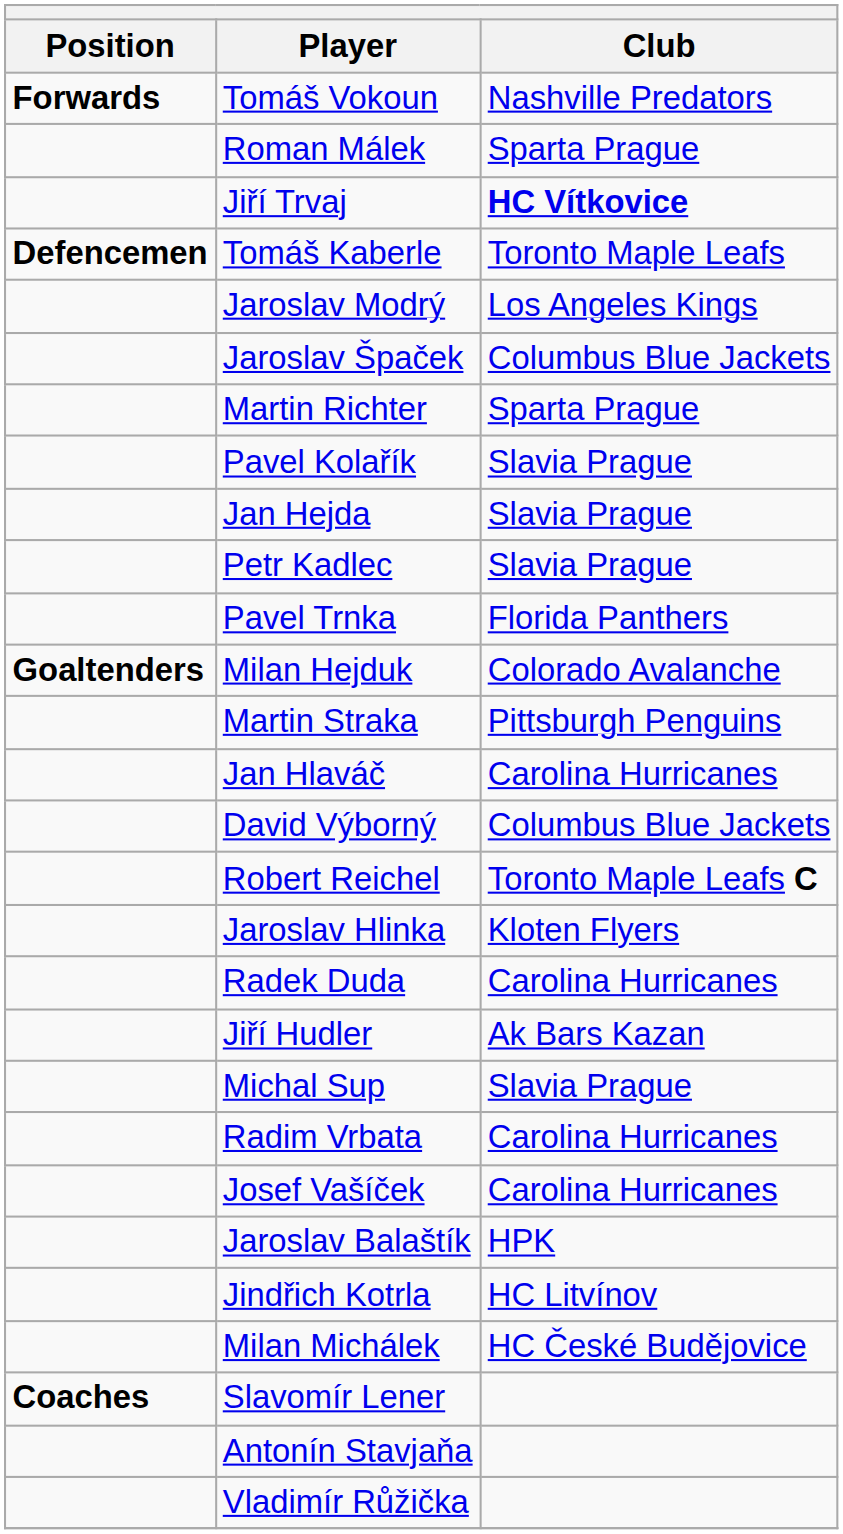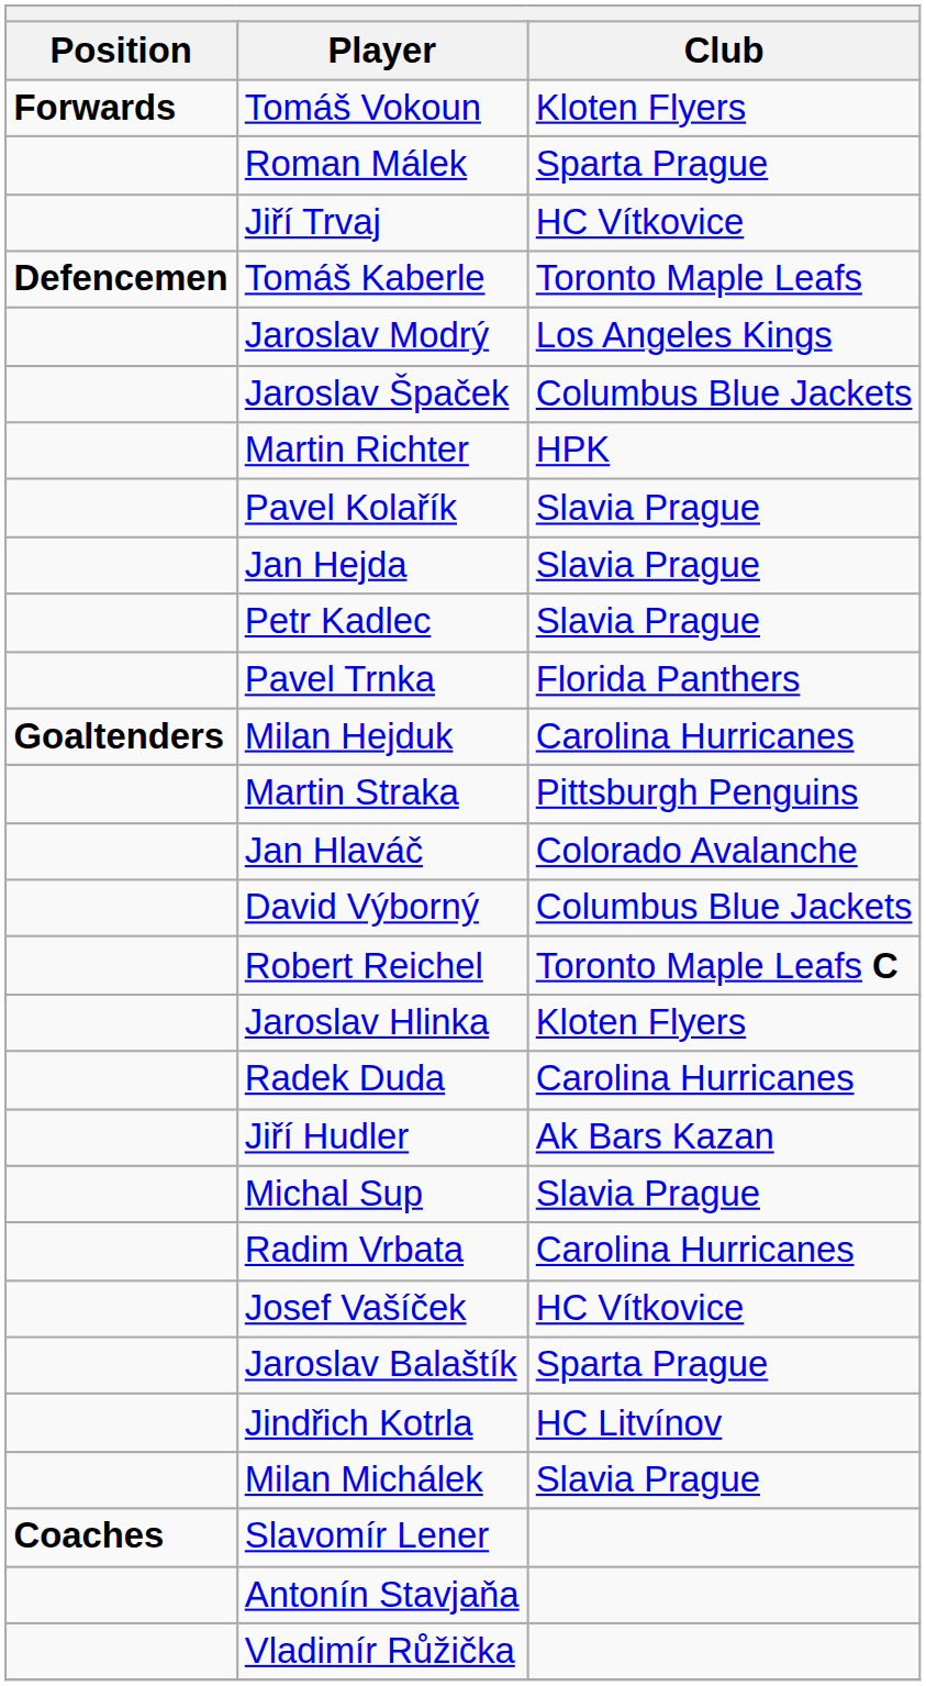 <table class=wikitable>
 <tr>
 <th colspan="7"></th>
 </tr>
 <tr>
 <th>Position</th>
 <th>Player</th>
 <th>Club</th>
 </tr>
 <tr>
 <td><strong>Forwards</strong></td>
 <td><a href='#'>Tomáš Vokoun</a></td>
-<td><a href='#'>Nashville Predators</a></td>
+<td><a href='#'>Kloten Flyers</a></td>
 </tr>
 <tr>
 <td></td>
 <td><a href='#'>Roman Málek</a></td>
 <td><a href='#'>Sparta Prague</a></td>
 </tr>
 <tr>
 <td></td>
 <td><a href='#'>Jiří Trvaj</a></td>
-<td><strong><a href='#'>HC Vítkovice</a></strong></td>
+<td><a href='#'>HC Vítkovice</a></td>
 </tr>
 <tr>
 <td><strong>Defencemen</strong></td>
 <td><a href='#'>Tomáš Kaberle</a></td>
 <td><a href='#'>Toronto Maple Leafs</a></td>
 </tr>
 <tr>
 <td></td>
 <td><a href='#'>Jaroslav Modrý</a></td>
 <td><a href='#'>Los Angeles Kings</a></td>
 </tr>
 <tr>
 <td></td>
 <td><a href='#'>Jaroslav Špaček</a></td>
 <td><a href='#'>Columbus Blue Jackets</a></td>
 </tr>
 <tr>
 <td></td>
 <td><a href='#'>Martin Richter</a></td>
-<td><a href='#'>Sparta Prague</a></td>
+<td><a href='#'>HPK</a></td>
 </tr>
 <tr>
 <td></td>
 <td><a href='#'>Pavel Kolařík</a></td>
 <td><a href='#'>Slavia Prague</a></td>
 </tr>
 <tr>
 <td></td>
 <td><a href='#'>Jan Hejda</a></td>
 <td><a href='#'>Slavia Prague</a></td>
 </tr>
 <tr>
 <td></td>
 <td><a href='#'>Petr Kadlec</a></td>
 <td><a href='#'>Slavia Prague</a></td>
 </tr>
 <tr>
 <td></td>
 <td><a href='#'>Pavel Trnka</a></td>
 <td><a href='#'>Florida Panthers</a></td>
 </tr>
 <tr>
 <td><strong>Goaltenders</strong></td>
 <td><a href='#'>Milan Hejduk</a></td>
-<td><a href='#'>Colorado Avalanche</a></td>
+<td><a href='#'>Carolina Hurricanes</a></td>
 </tr>
 <tr>
 <td></td>
 <td><a href='#'>Martin Straka</a></td>
 <td><a href='#'>Pittsburgh Penguins</a></td>
 </tr>
 <tr>
 <td></td>
 <td><a href='#'>Jan Hlaváč</a></td>
-<td><a href='#'>Carolina Hurricanes</a></td>
+<td><a href='#'>Colorado Avalanche</a></td>
 </tr>
 <tr>
 <td></td>
 <td><a href='#'>David Výborný</a></td>
 <td><a href='#'>Columbus Blue Jackets</a></td>
 </tr>
 <tr>
 <td></td>
 <td><a href='#'>Robert Reichel</a></td>
 <td><a href='#'>Toronto Maple Leafs</a> <strong>C</strong></td>
 </tr>
 <tr>
 <td></td>
 <td><a href='#'>Jaroslav Hlinka</a></td>
 <td><a href='#'>Kloten Flyers</a></td>
 </tr>
 <tr>
 <td></td>
 <td><a href='#'>Radek Duda</a></td>
 <td><a href='#'>Carolina Hurricanes</a></td>
 </tr>
 <tr>
 <td></td>
 <td><a href='#'>Jiří Hudler</a></td>
 <td><a href='#'>Ak Bars Kazan</a></td>
 </tr>
 <tr>
 <td></td>
 <td><a href='#'>Michal Sup</a></td>
 <td><a href='#'>Slavia Prague</a></td>
 </tr>
 <tr>
 <td></td>
 <td><a href='#'>Radim Vrbata</a></td>
 <td><a href='#'>Carolina Hurricanes</a></td>
 </tr>
 <tr>
 <td></td>
 <td><a href='#'>Josef Vašíček</a></td>
-<td><a href='#'>Carolina Hurricanes</a></td>
+<td><a href='#'>HC Vítkovice</a></td>
 </tr>
 <tr>
 <td></td>
 <td><a href='#'>Jaroslav Balaštík</a></td>
-<td><a href='#'>HPK</a></td>
+<td><a href='#'>Sparta Prague</a></td>
 </tr>
 <tr>
 <td></td>
 <td><a href='#'>Jindřich Kotrla</a></td>
 <td><a href='#'>HC Litvínov</a></td>
 </tr>
 <tr>
 <td></td>
 <td><a href='#'>Milan Michálek</a></td>
-<td><a href='#'>HC České Budějovice</a></td>
+<td><a href='#'>Slavia Prague</a></td>
 </tr>
 <tr>
 <td><strong>Coaches</strong></td>
 <td><a href='#'>Slavomír Lener</a></td>
 <td></td>
 </tr>
 <tr>
 <td></td>
 <td><a href='#'>Antonín Stavjaňa</a></td>
 <td></td>
 </tr>
 <tr>
 <td></td>
 <td><a href='#'>Vladimír Růžička</a></td>
 <td></td>
 </tr>
 <tr>
 </tr>
 </table>
